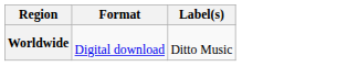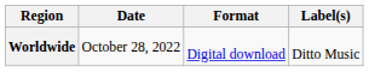 <table class="wikitable">
 <tr>
 <th>Region</th>
+<th>Date</th>
 <th>Format</th>
 <th>Label(s)</th>
 </tr>
 <tr>
 <th>Worldwide</th>
+<td>October 28, 2022</td>
 <td><br><a href='#'>Digital download</a></td>
 <td><br>Ditto Music</td>
 </tr>
 </table>
